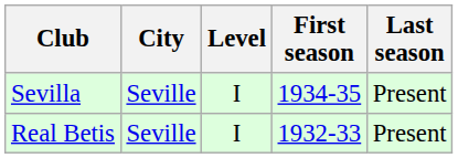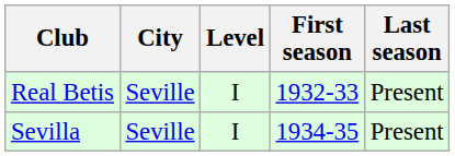 <table class="wikitable sortable" style="text-align: center;">
 <tr>
 <th>Club</th>
 <th>City</th>
 <th>Level</th>
 <th>First<br>season</th>
 <th>Last<br>season</th>
 </tr>
 <tr style="background:#DDFFDD">
+<td align="left"><a href='#'>Real Betis</a></td>
+<td><a href='#'>Seville</a></td>
+<td>I</td>
+<td><a href='#'>1932-33</a></td>
+<td>Present</td>
+</tr>
+<tr style="background:#DDFFDD">
 <td align="left"><a href='#'>Sevilla</a></td>
 <td><a href='#'>Seville</a></td>
 <td>I</td>
 <td><a href='#'>1934-35</a></td>
 <td>Present</td>
 </tr>
-<tr style="background:#DDFFDD">
-<td align="left"><a href='#'>Real Betis</a></td>
-<td><a href='#'>Seville</a></td>
-<td>I</td>
-<td><a href='#'>1932-33</a></td>
-<td>Present</td>
-</tr>
 </table>
